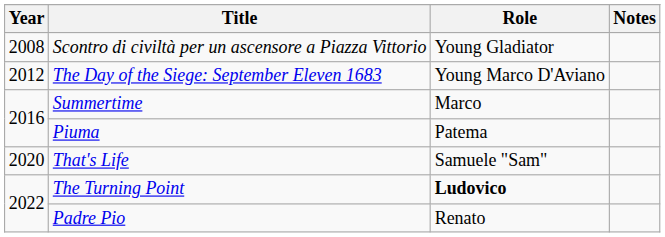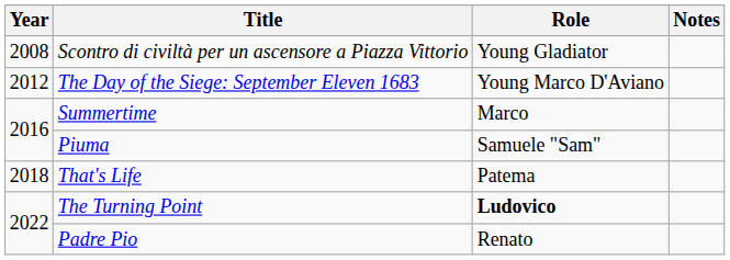 <table class="wikitable">
 <tr>
 </tr>
 <tr>
 <th>Year</th>
 <th>Title</th>
 <th>Role</th>
 <th>Notes</th>
 </tr>
 <tr>
 <td>2008</td>
 <td><em>Scontro di civiltà per un ascensore a Piazza Vittorio</em></td>
 <td>Young Gladiator</td>
 <td></td>
 </tr>
 <tr>
 <td>2012</td>
 <td><em><a href='#'>The Day of the Siege: September Eleven 1683</a></em></td>
 <td>Young Marco D'Aviano</td>
 <td></td>
 </tr>
 <tr>
 <td rowspan="2">2016</td>
 <td><em><a href='#'>Summertime</a></em></td>
 <td>Marco</td>
 <td></td>
 </tr>
 <tr>
 <td><em><a href='#'>Piuma</a></em></td>
-<td>Patema</td>
+<td>Samuele "Sam"</td>
 <td></td>
 </tr>
 <tr>
-<td>2020</td>
+<td>2018</td>
 <td><em><a href='#'>That's Life</a></em></td>
-<td>Samuele "Sam"</td>
+<td>Patema</td>
 <td></td>
 </tr>
 <tr>
 <td rowspan="2">2022</td>
 <td><em><a href='#'>The Turning Point</a></em></td>
 <td><strong>Ludovico</strong></td>
 <td></td>
 </tr>
 <tr>
 <td><em><a href='#'>Padre Pio</a></em></td>
 <td>Renato</td>
 <td></td>
 </tr>
 </table>
